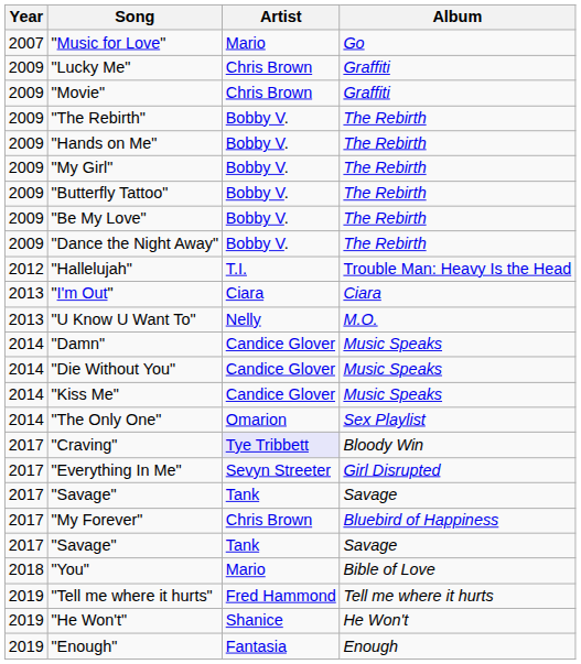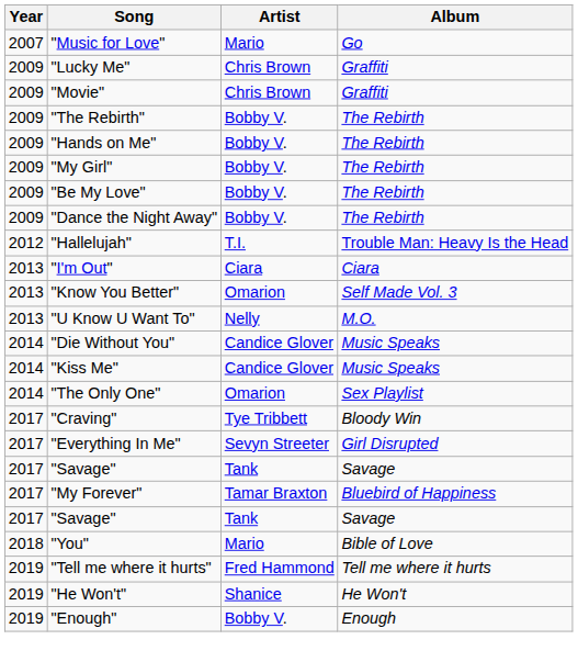 <table class="wikitable">
 <tr>
 <th>Year</th>
 <th>Song</th>
 <th>Artist</th>
 <th>Album</th>
 </tr>
 <tr>
 <td>2007</td>
 <td>"<a href='#'>Music for Love</a>"</td>
 <td><a href='#'>Mario</a></td>
 <td><em><a href='#'>Go</a></em></td>
 </tr>
 <tr>
 <td>2009</td>
 <td>"Lucky Me"</td>
 <td><a href='#'>Chris Brown</a></td>
 <td><em><a href='#'>Graffiti</a></em></td>
 </tr>
 <tr>
 <td>2009</td>
 <td>"Movie"</td>
 <td><a href='#'>Chris Brown</a></td>
 <td><em><a href='#'>Graffiti</a></em></td>
 </tr>
 <tr>
 <td>2009</td>
 <td>"The Rebirth"</td>
 <td><a href='#'>Bobby V</a>.</td>
 <td><em><a href='#'>The Rebirth</a></em></td>
 </tr>
 <tr>
 <td>2009</td>
 <td>"Hands on Me"</td>
 <td><a href='#'>Bobby V</a>.</td>
 <td><em><a href='#'>The Rebirth</a></em></td>
 </tr>
 <tr>
 <td>2009</td>
 <td>"My Girl"</td>
 <td><a href='#'>Bobby V</a>.</td>
 <td><em><a href='#'>The Rebirth</a></em></td>
 </tr>
 <tr>
 <td>2009</td>
-<td>"Butterfly Tattoo"</td>
-<td><a href='#'>Bobby V</a>.</td>
-<td><em><a href='#'>The Rebirth</a></em></td>
-</tr>
-<tr>
-<td>2009</td>
 <td>"Be My Love"</td>
 <td><a href='#'>Bobby V</a>.</td>
 <td><em><a href='#'>The Rebirth</a></em></td>
 </tr>
 <tr>
 <td>2009</td>
 <td>"Dance the Night Away"</td>
 <td><a href='#'>Bobby V</a>.</td>
 <td><em><a href='#'>The Rebirth</a></em></td>
 </tr>
 <tr>
 <td>2012</td>
 <td>"Hallelujah"</td>
 <td><a href='#'>T.I.</a></td>
 <td><a href='#'>Trouble Man: Heavy Is the Head</a></td>
 </tr>
 <tr>
 <td>2013</td>
 <td>"<a href='#'>I'm Out</a>"</td>
 <td><a href='#'>Ciara</a></td>
 <td><em><a href='#'>Ciara</a></em></td>
 </tr>
 <tr>
 <td>2013</td>
+<td>"Know You Better"</td>
+<td><a href='#'>Omarion</a></td>
+<td><em><a href='#'>Self Made Vol. 3</a></em></td>
+</tr>
+<tr>
+<td>2013</td>
 <td>"U Know U Want To"</td>
 <td><a href='#'>Nelly</a></td>
 <td><em><a href='#'>M.O.</a></em></td>
-</tr>
-<tr>
-<td>2014</td>
-<td>"Damn"</td>
-<td><a href='#'>Candice Glover</a></td>
-<td><em><a href='#'>Music Speaks</a></em></td>
 </tr>
 <tr>
 <td>2014</td>
 <td>"Die Without You"</td>
 <td><a href='#'>Candice Glover</a></td>
 <td><em><a href='#'>Music Speaks</a></em></td>
 </tr>
 <tr>
 <td>2014</td>
 <td>"Kiss Me"</td>
 <td><a href='#'>Candice Glover</a></td>
 <td><em><a href='#'>Music Speaks</a></em></td>
 </tr>
 <tr>
 <td>2014</td>
 <td>"The Only One"</td>
 <td><a href='#'>Omarion</a></td>
 <td><em><a href='#'>Sex Playlist</a></em></td>
 </tr>
 <tr>
 <td>2017</td>
 <td>"Craving"</td>
-<td style="background: lavender;"><a href='#'>Tye Tribbett</a></td>
+<td><a href='#'>Tye Tribbett</a></td>
 <td><em>Bloody Win</em></td>
 </tr>
 <tr>
 <td>2017</td>
 <td>"Everything In Me"</td>
 <td><a href='#'>Sevyn Streeter</a></td>
 <td><em><a href='#'>Girl Disrupted</a></em></td>
 </tr>
 <tr>
 <td>2017</td>
 <td>"Savage"</td>
 <td><a href='#'>Tank</a></td>
 <td><em>Savage</em></td>
 </tr>
 <tr>
 <td>2017</td>
 <td>"My Forever"</td>
-<td><a href='#'>Chris Brown</a></td>
+<td><a href='#'>Tamar Braxton</a></td>
 <td><em><a href='#'>Bluebird of Happiness</a></em></td>
 </tr>
 <tr>
 <td>2017</td>
 <td>"Savage"</td>
 <td><a href='#'>Tank</a></td>
 <td><em>Savage</em></td>
 </tr>
 <tr>
 <td>2018</td>
 <td>"You"</td>
 <td><a href='#'>Mario</a></td>
 <td><em>Bible of Love</em></td>
 </tr>
 <tr>
 <td>2019</td>
 <td>"Tell me where it hurts"</td>
 <td><a href='#'>Fred Hammond</a></td>
 <td><em>Tell me where it hurts</em></td>
 </tr>
 <tr>
 <td>2019</td>
 <td>"He Won't"</td>
 <td><a href='#'>Shanice</a></td>
 <td><em>He Won't</em></td>
 </tr>
 <tr>
 <td>2019</td>
 <td>"Enough"</td>
-<td><a href='#'>Fantasia</a></td>
+<td><a href='#'>Bobby V</a>.</td>
 <td><em>Enough</em></td>
 </tr>
 </table>
